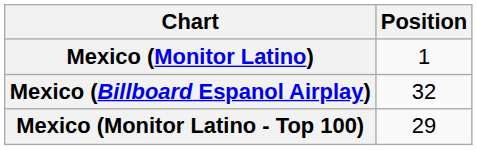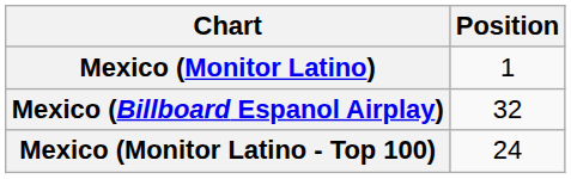 <table class="wikitable plainrowheaders" style="text-align:center;">
 <tr>
 <th>Chart</th>
 <th>Position</th>
 </tr>
 <tr>
 <th scope="row">Mexico (<a href='#'>Monitor Latino</a>)</th>
 <td align="center">1</td>
 </tr>
 <tr>
 <th scope="row">Mexico (<a href='#'><em>Billboard</em> Espanol Airplay</a>)</th>
 <td align="center">32</td>
 </tr>
 <tr>
 <th scope="row">Mexico (Monitor Latino - Top 100)</th>
-<td align="center">29</td>
+<td align="center">24</td>
 </tr>
 </table>
